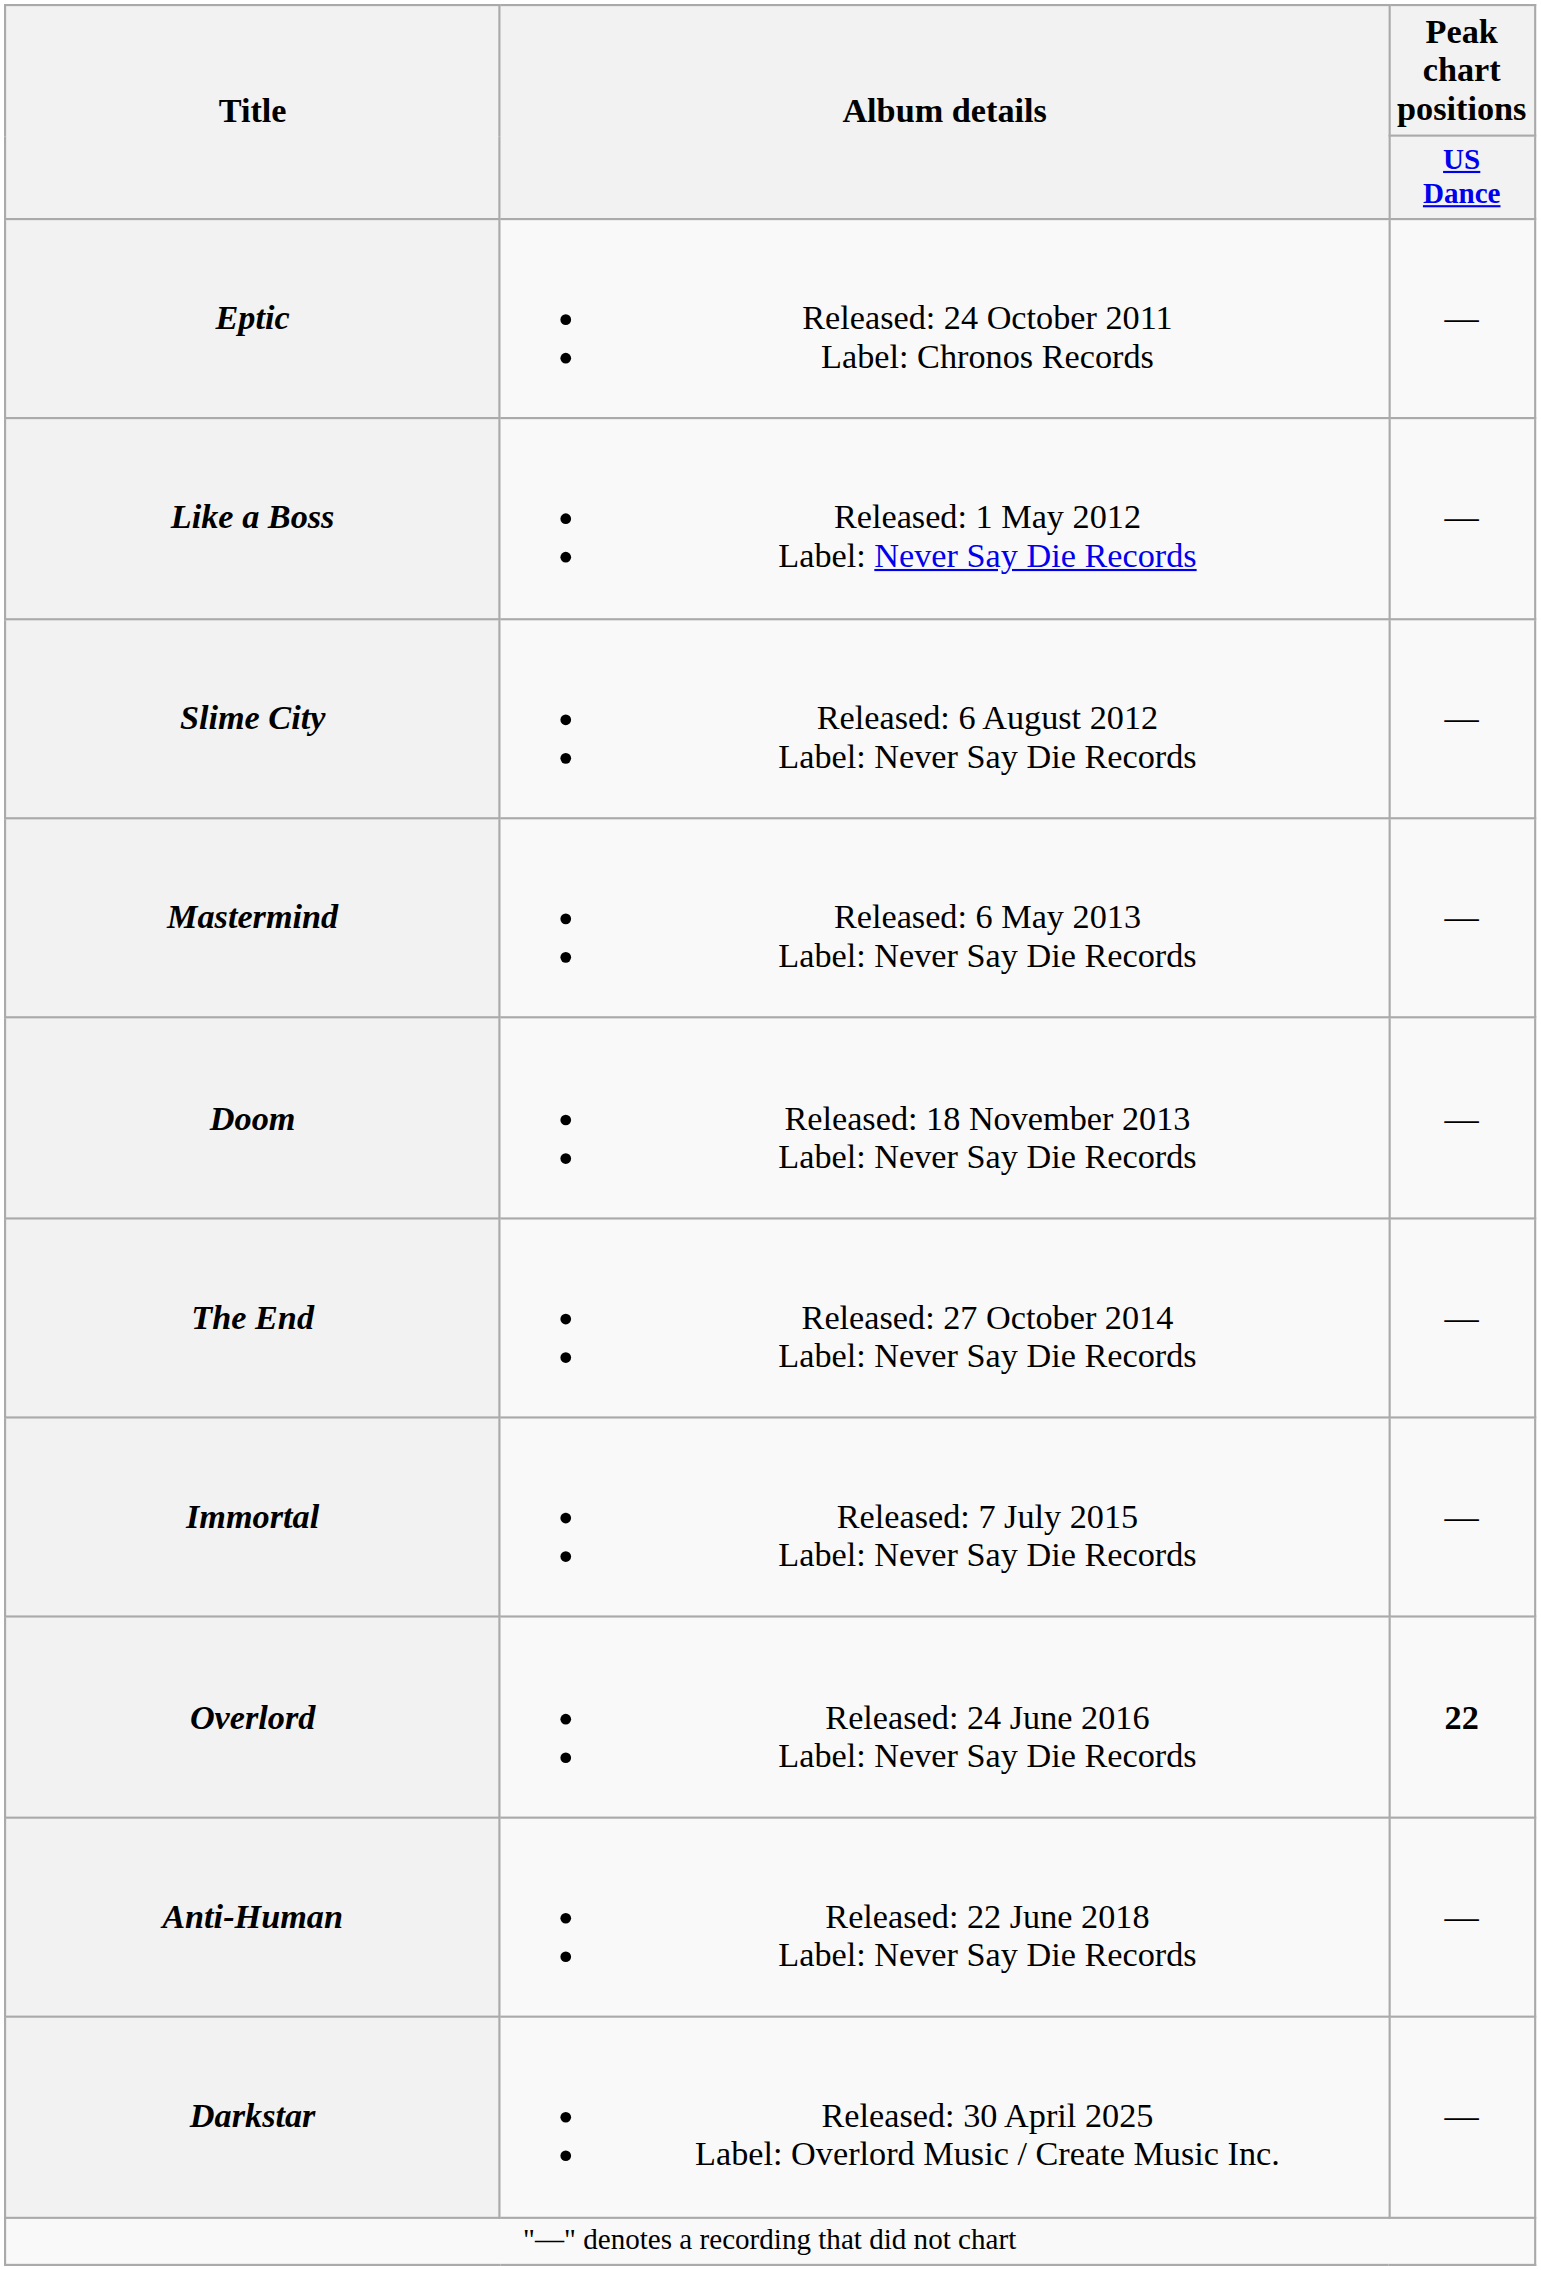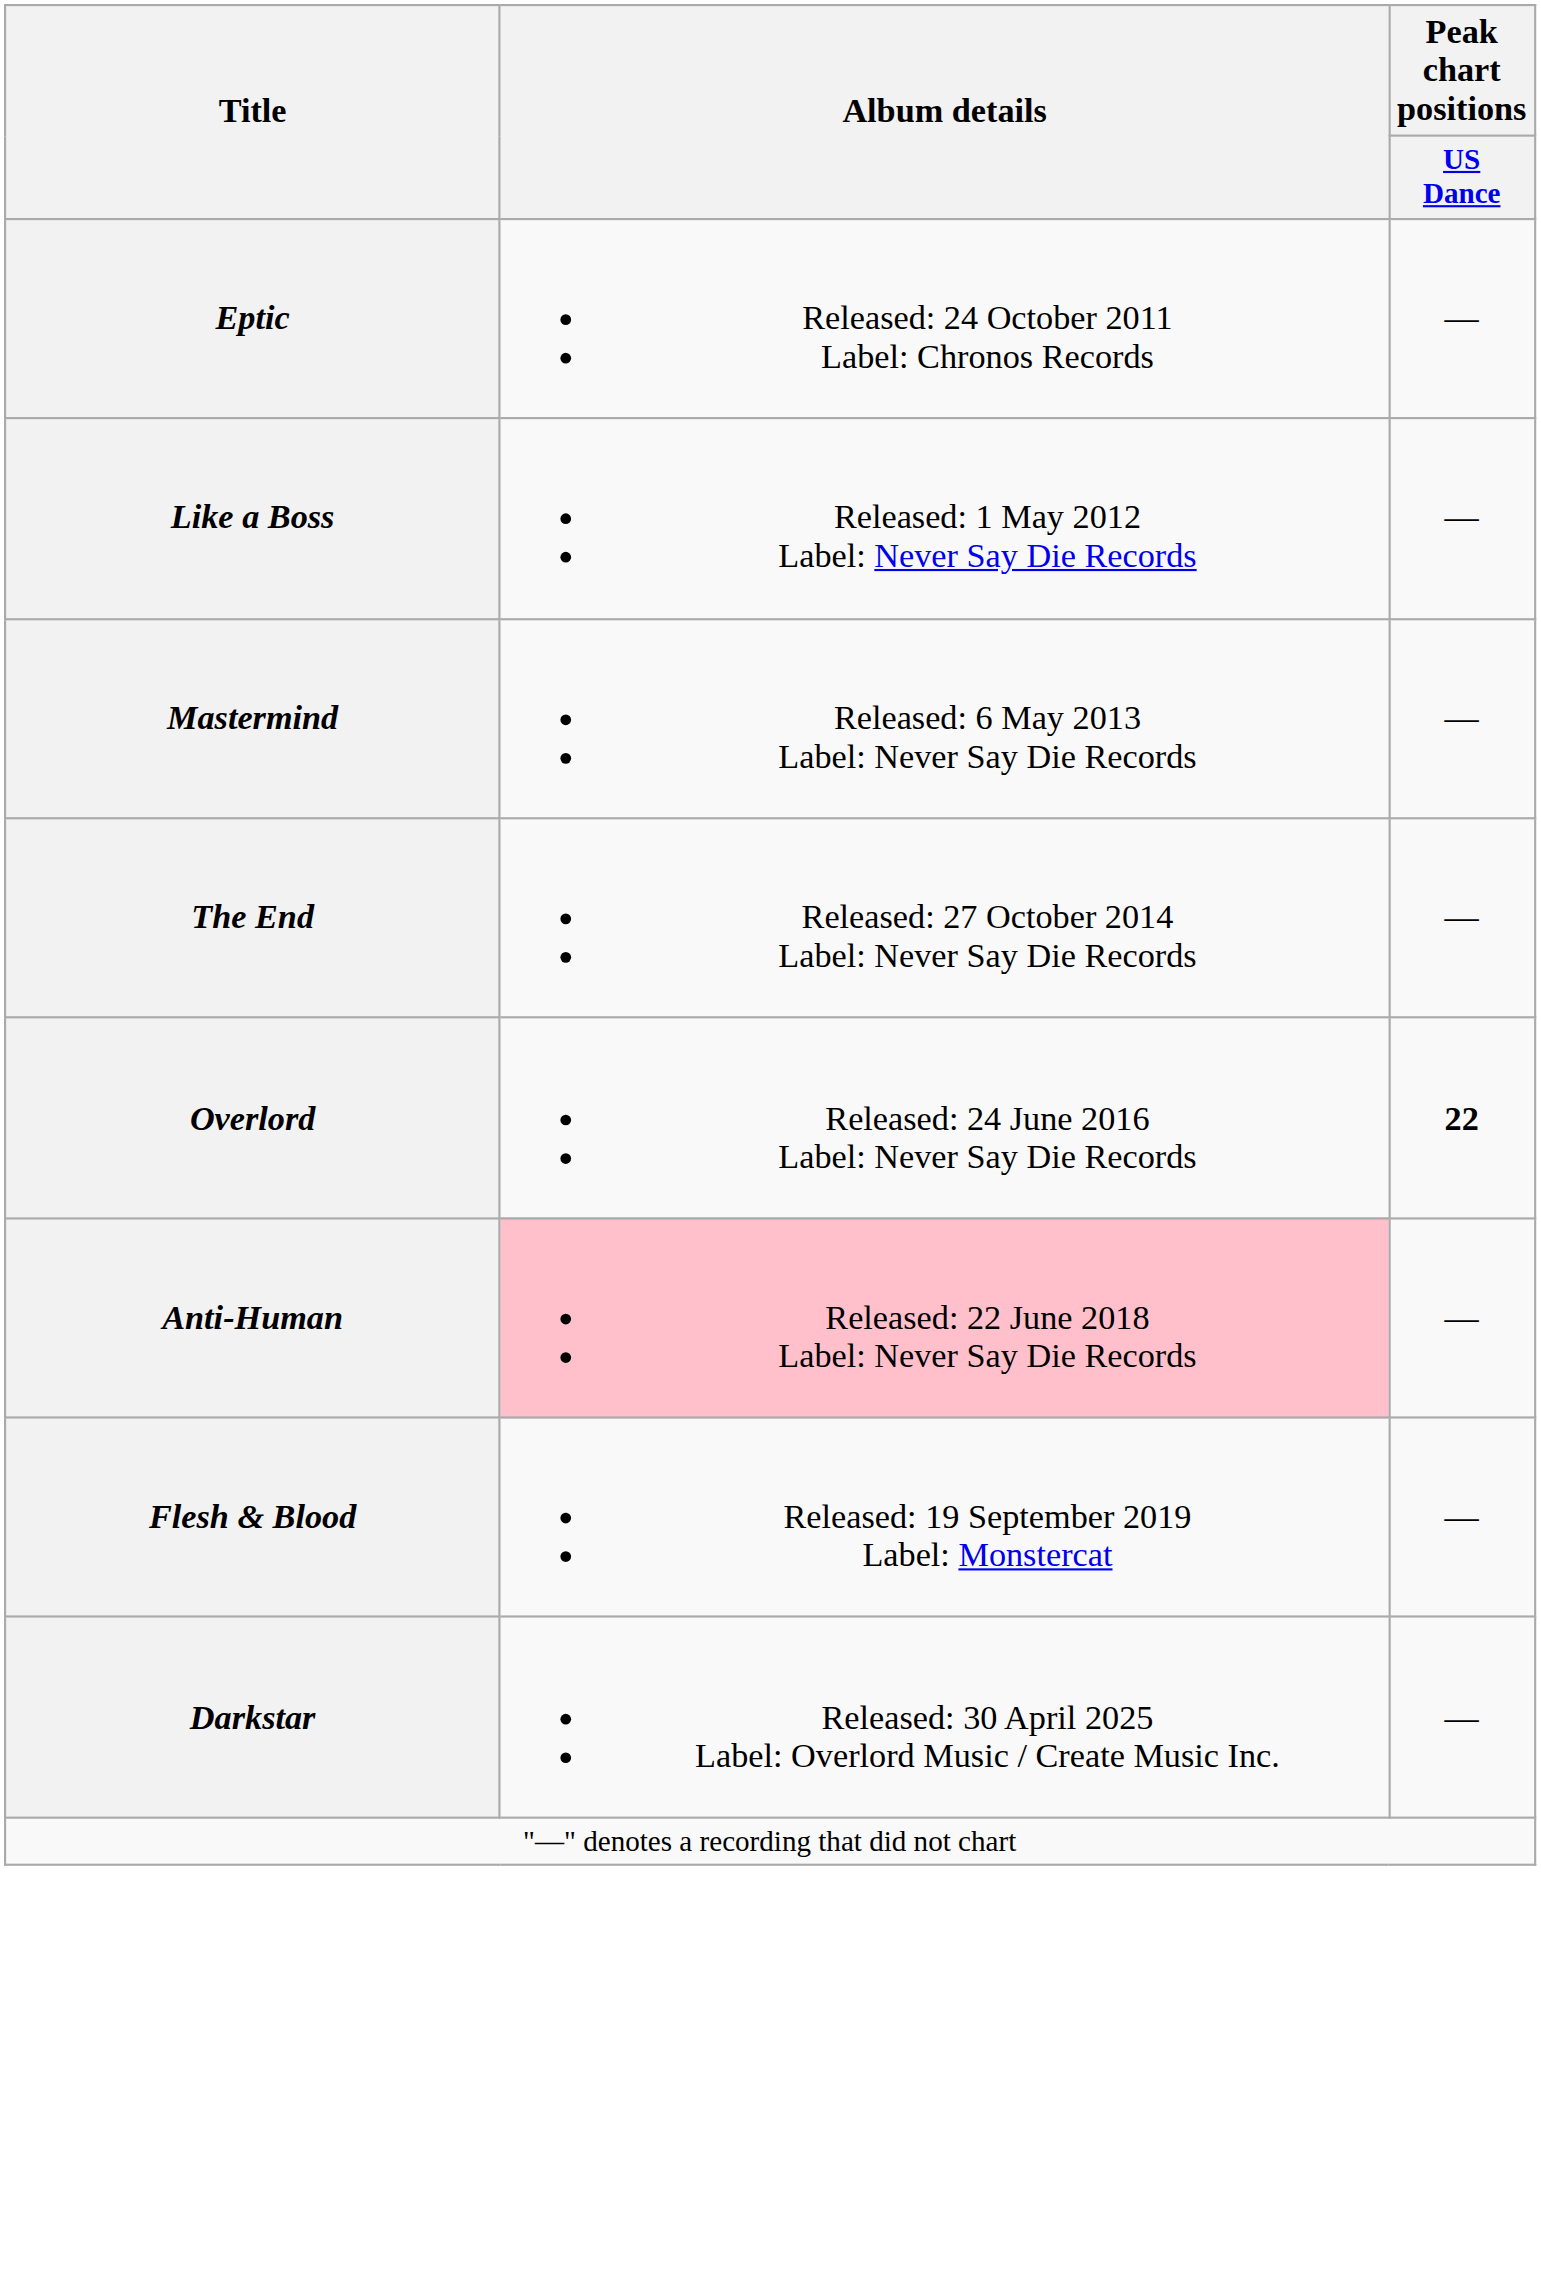 <table class="wikitable plainrowheaders" style="text-align:center;">
 <tr>
 <th scope="col" style="width:14em;" rowspan="2">Title</th>
 <th scope="col" style="width:25.5em;" rowspan="2">Album details</th>
 <th scope="col">Peak chart positions</th>
 </tr>
 <tr>
 <th scope="col" style="width:3em;font-size:85%;"><a href='#'>US</a><br><a href='#'>Dance</a></th>
 </tr>
 <tr>
 <th scope="row"><em>Eptic</em></th>
 <td><br><ul><li>Released: 24 October 2011</li><li>Label: Chronos Records</li></ul></td>
 <td>—</td>
 </tr>
 <tr>
 <th scope="row"><em>Like a Boss</em></th>
 <td><br><ul><li>Released: 1 May 2012</li><li>Label: <a href='#'>Never Say Die Records</a></li></ul></td>
 <td>—</td>
 </tr>
 <tr>
-<th scope="row"><em>Slime City</em></th>
-<td><br><ul><li>Released: 6 August 2012</li><li>Label: Never Say Die Records</li></ul></td>
-<td>—</td>
-</tr>
-<tr>
 <th scope="row"><em>Mastermind</em></th>
 <td><br><ul><li>Released: 6 May 2013</li><li>Label: Never Say Die Records</li></ul></td>
 <td>—</td>
 </tr>
 <tr>
-<th scope="row"><em>Doom</em></th>
-<td><br><ul><li>Released: 18 November 2013</li><li>Label: Never Say Die Records</li></ul></td>
-<td>—</td>
-</tr>
-<tr>
 <th scope="row"><em>The End</em></th>
 <td><br><ul><li>Released: 27 October 2014</li><li>Label: Never Say Die Records</li></ul></td>
-<td>—</td>
-</tr>
-<tr>
-<th scope="row"><em>Immortal</em></th>
-<td><br><ul><li>Released: 7 July 2015</li><li>Label: Never Say Die Records</li></ul></td>
 <td>—</td>
 </tr>
 <tr>
 <th scope="row"><em>Overlord</em></th>
 <td><br><ul><li>Released: 24 June 2016</li><li>Label: Never Say Die Records</li></ul></td>
 <td><strong>22</strong></td>
 </tr>
 <tr>
 <th scope="row"><em>Anti-Human</em></th>
-<td><br><ul><li>Released: 22 June 2018</li><li>Label: Never Say Die Records</li></ul></td>
+<td style="background: pink;"><br><ul><li>Released: 22 June 2018</li><li>Label: Never Say Die Records</li></ul></td>
+<td>—</td>
+</tr>
+<tr>
+<th scope="row"><em>Flesh & Blood</em></th>
+<td><br><ul><li>Released: 19 September 2019</li><li>Label: <a href='#'>Monstercat</a></li></ul></td>
 <td>—</td>
 </tr>
 <tr>
 <th scope="row"><em>Darkstar</em></th>
 <td><br><ul><li>Released: 30 April 2025</li><li>Label: Overlord Music / Create Music Inc.</li></ul></td>
 <td>—</td>
 </tr>
 <tr>
 <td colspan="3" style="font-size:85%">"—" denotes a recording that did not chart</td>
 </tr>
 </table>
